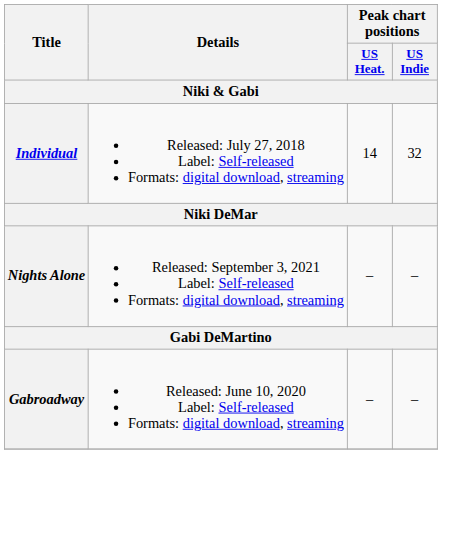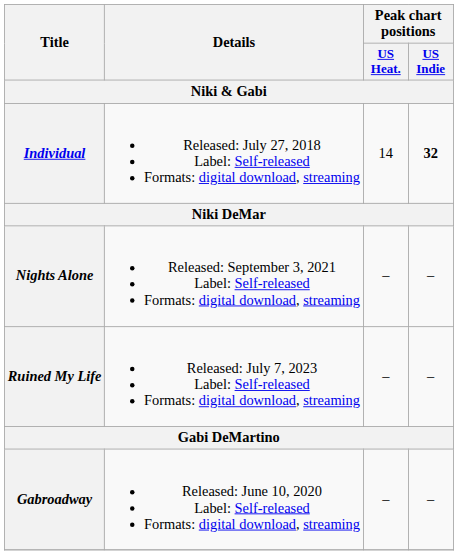 <table class="wikitable plainrowheaders" style="text-align:center;">
 <tr>
 <th scope="col" rowspan=2>Title</th>
 <th scope="col" rowspan=2>Details</th>
 <th scope="col" colspan="2">Peak chart positions</th>
 </tr>
 <tr>
 <th scope="col" style="width:3em;font-size:90%;"><a href='#'>US<br>Heat.</a><br></th>
 <th scope="col" style="width:3em;font-size:90%;"><a href='#'>US<br>Indie</a><br></th>
 </tr>
 <tr>
 <th colspan="4">Niki & Gabi</th>
 </tr>
 <tr>
 <th scope="row"><em><a href='#'>Individual</a></em></th>
 <td><br><ul><li>Released: July 27, 2018</li><li>Label: <a href='#'>Self-released</a></li><li>Formats: <a href='#'>digital download</a>, <a href='#'>streaming</a></li></ul></td>
 <td>14</td>
-<td>32</td>
+<td><strong>32</strong></td>
 </tr>
 <tr>
 <th colspan="4">Niki DeMar</th>
 </tr>
 <tr>
 <th scope="row"><em>Nights Alone</em></th>
 <td><br><ul><li>Released: September 3, 2021</li><li>Label: <a href='#'>Self-released</a></li><li>Formats: <a href='#'>digital download</a>, <a href='#'>streaming</a></li></ul></td>
+<td>–</td>
+<td>–</td>
+</tr>
+<tr>
+<th scope="row"><em>Ruined My Life</em></th>
+<td><br><ul><li>Released: July 7, 2023</li><li>Label: <a href='#'>Self-released</a></li><li>Formats: <a href='#'>digital download</a>, <a href='#'>streaming</a></li></ul></td>
 <td>–</td>
 <td>–</td>
 </tr>
 <tr>
 <th colspan="4">Gabi DeMartino</th>
 </tr>
 <tr>
 <th scope="row"><em>Gabroadway</em></th>
 <td><br><ul><li>Released: June 10, 2020</li><li>Label: <a href='#'>Self-released</a></li><li>Formats: <a href='#'>digital download</a>, <a href='#'>streaming</a></li></ul></td>
 <td>–</td>
 <td>–</td>
 </tr>
 <tr>
 </tr>
 </table>
